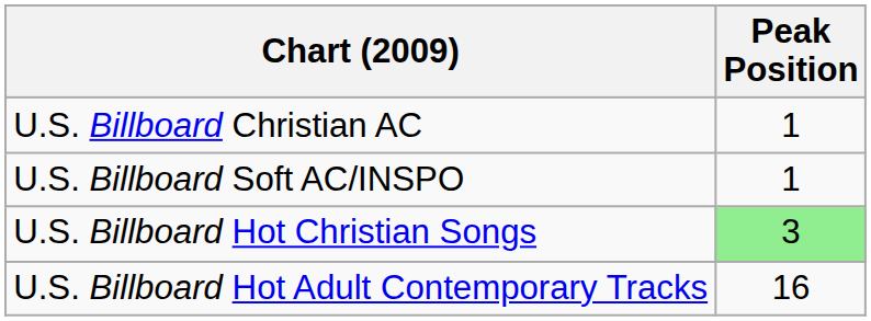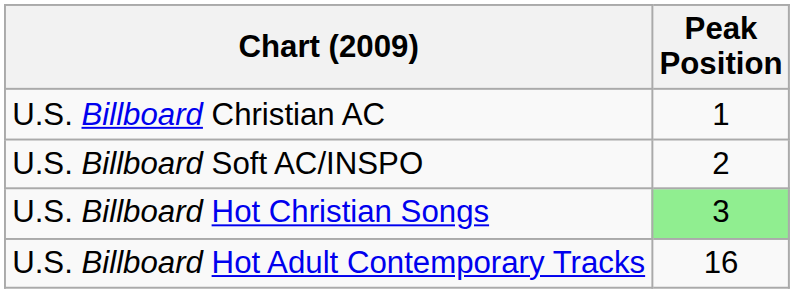 <table class="wikitable sortable">
 <tr>
 <th align="left">Chart (2009)</th>
 <th style="text-align:center;">Peak<br> Position</th>
 </tr>
 <tr>
 <td align="left">U.S. <em><a href='#'>Billboard</a></em> Christian AC</td>
 <td style="text-align:center;">1</td>
 </tr>
 <tr>
 <td align="left">U.S. <em>Billboard</em> Soft AC/INSPO</td>
-<td style="text-align:center;">1</td>
+<td style="text-align:center;">2</td>
 </tr>
 <tr>
 <td align="left">U.S. <em>Billboard</em> <a href='#'>Hot Christian Songs</a></td>
 <td style="background: lightgreen; text-align:center;">3</td>
 </tr>
 <tr>
 <td align="left">U.S. <em>Billboard</em> <a href='#'>Hot Adult Contemporary Tracks</a></td>
 <td style="text-align:center;">16</td>
 </tr>
 </table>
